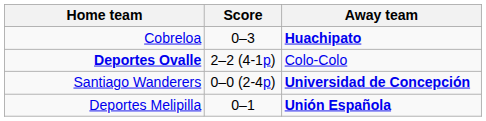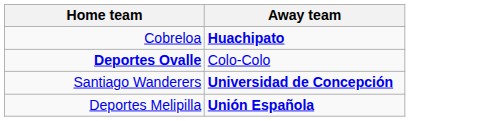 <table class="wikitable" style="text-align: center">
 <tr>
 <th width=220>Home team</th>
-<th width=80>Score</th>
 <th width=220>Away team</th>
 </tr>
 <tr>
 <td align=right><a href='#'>Cobreloa</a></td>
-<td>0–3</td>
 <td align=left><strong><a href='#'>Huachipato</a></strong></td>
 </tr>
 <tr>
 <td align=right><strong><a href='#'>Deportes Ovalle</a></strong></td>
-<td>2–2 (4-1<a href='#'>p</a>)</td>
 <td align=left><a href='#'>Colo-Colo</a></td>
 </tr>
 <tr>
 <td align=right><a href='#'>Santiago Wanderers</a></td>
-<td>0–0 (2-4<a href='#'>p</a>)</td>
 <td align=left><strong><a href='#'>Universidad de Concepción</a></strong></td>
 </tr>
 <tr>
 <td align=right><a href='#'>Deportes Melipilla</a></td>
-<td>0–1</td>
 <td align=left><strong><a href='#'>Unión Española</a></strong></td>
 </tr>
 </table>
